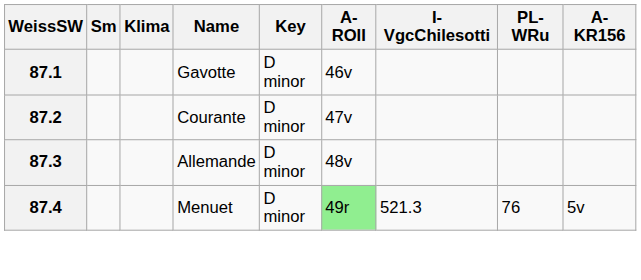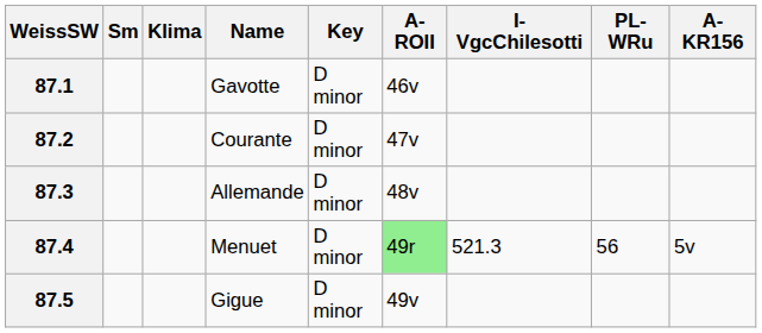 <table border="1" class="wikitable sortable">
 <tr>
 <th data-sort-type="number">WeissSW</th>
 <th>Sm</th>
 <th>Klima</th>
 <th class="unsortable">Name</th>
 <th class="unsortable">Key</th>
 <th>A-ROII</th>
 <th>I-VgcChilesotti</th>
 <th>PL-WRu</th>
 <th>A-KR156</th>
 </tr>
 <tr>
 <th data-sort-value="1">87.1</th>
 <td></td>
 <td></td>
 <td>Gavotte</td>
 <td>D minor</td>
 <td>46v</td>
 <td></td>
 <td></td>
 <td></td>
 </tr>
 <tr>
 <th data-sort-value="2">87.2</th>
 <td></td>
 <td></td>
 <td>Courante</td>
 <td>D minor</td>
 <td>47v</td>
 <td></td>
 <td></td>
 <td></td>
 </tr>
 <tr>
 <th data-sort-value="3">87.3</th>
 <td></td>
 <td></td>
 <td>Allemande</td>
 <td>D minor</td>
 <td>48v</td>
 <td></td>
 <td></td>
 <td></td>
 </tr>
 <tr>
 <th data-sort-value="4">87.4</th>
 <td></td>
 <td></td>
 <td>Menuet</td>
 <td>D minor</td>
 <td style="background: lightgreen;">49r</td>
 <td>521.3</td>
-<td>76</td>
+<td>56</td>
 <td>5v</td>
 </tr>
+<tr>
+<th data-sort-value="5">87.5</th>
+<td></td>
+<td></td>
+<td>Gigue</td>
+<td>D minor</td>
+<td>49v</td>
+<td></td>
+<td></td>
+<td></td>
+</tr>
 </table>
